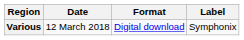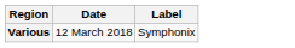 <table class="wikitable plainrowheaders" style="text-align:center">
 <tr>
 <th>Region</th>
 <th>Date</th>
-<th>Format</th>
 <th>Label</th>
 </tr>
 <tr>
 <th scope="row">Various</th>
 <td>12 March 2018</td>
-<td><a href='#'>Digital download</a></td>
 <td>Symphonix</td>
 </tr>
 </table>
